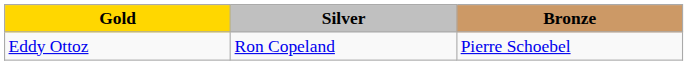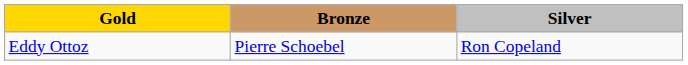 <table class="wikitable" style="text-align:left">
 <tr align="center">
 <td width=200 bgcolor=gold><strong>Gold</strong></td>
+<td width=200 bgcolor=CC9966><strong>Bronze</strong></td>
 <td width=200 bgcolor=silver><strong>Silver</strong></td>
-<td width=200 bgcolor=CC9966><strong>Bronze</strong></td>
 </tr>
 <tr>
 <td><a href='#'>Eddy Ottoz</a><br><em></em></td>
+<td><a href='#'>Pierre Schoebel</a><br><em></em></td>
 <td><a href='#'>Ron Copeland</a><br><em></em></td>
-<td><a href='#'>Pierre Schoebel</a><br><em></em></td>
 </tr>
 </table>
